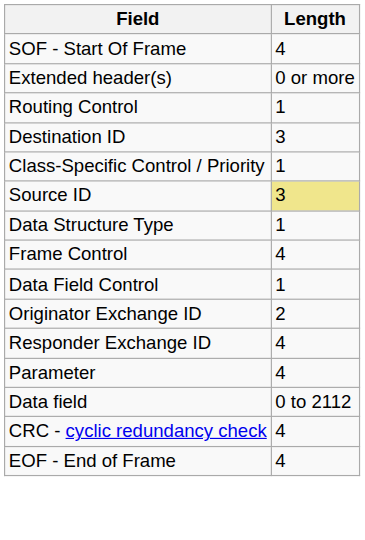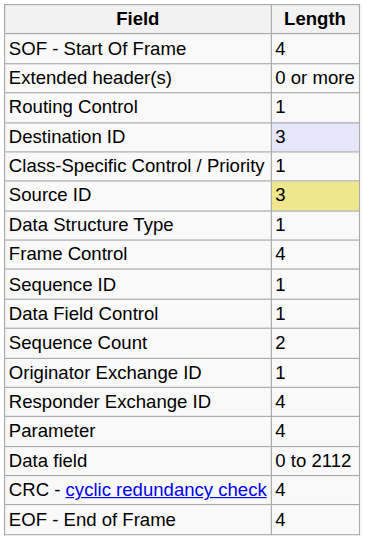 <table class="wikitable">
 <tr>
 <th>Field</th>
 <th>Length</th>
 </tr>
 <tr>
 <td>SOF - Start Of Frame</td>
 <td>4</td>
 </tr>
 <tr>
 <td>Extended header(s)</td>
 <td>0 or more</td>
 </tr>
 <tr>
 <td>Routing Control</td>
 <td>1</td>
 </tr>
 <tr>
 <td>Destination ID</td>
-<td>3</td>
+<td style="background: lavender;">3</td>
 </tr>
 <tr>
 <td>Class-Specific Control / Priority</td>
 <td>1</td>
 </tr>
 <tr>
 <td>Source ID</td>
 <td style="background: khaki;">3</td>
 </tr>
 <tr>
 <td>Data Structure Type</td>
 <td>1</td>
 </tr>
 <tr>
 <td>Frame Control</td>
 <td>4</td>
 </tr>
 <tr>
+<td>Sequence ID</td>
+<td>1</td>
+</tr>
+<tr>
 <td>Data Field Control</td>
 <td>1</td>
 </tr>
 <tr>
+<td>Sequence Count</td>
+<td>2</td>
+</tr>
+<tr>
 <td>Originator Exchange ID</td>
-<td>2</td>
+<td>1</td>
 </tr>
 <tr>
 <td>Responder Exchange ID</td>
 <td>4</td>
 </tr>
 <tr>
 <td>Parameter</td>
 <td>4</td>
 </tr>
 <tr>
 <td>Data field</td>
 <td>0 to 2112</td>
 </tr>
 <tr>
 <td>CRC - <a href='#'>cyclic redundancy check</a></td>
 <td>4</td>
 </tr>
 <tr>
 <td>EOF - End of Frame</td>
 <td>4</td>
 </tr>
 </table>
